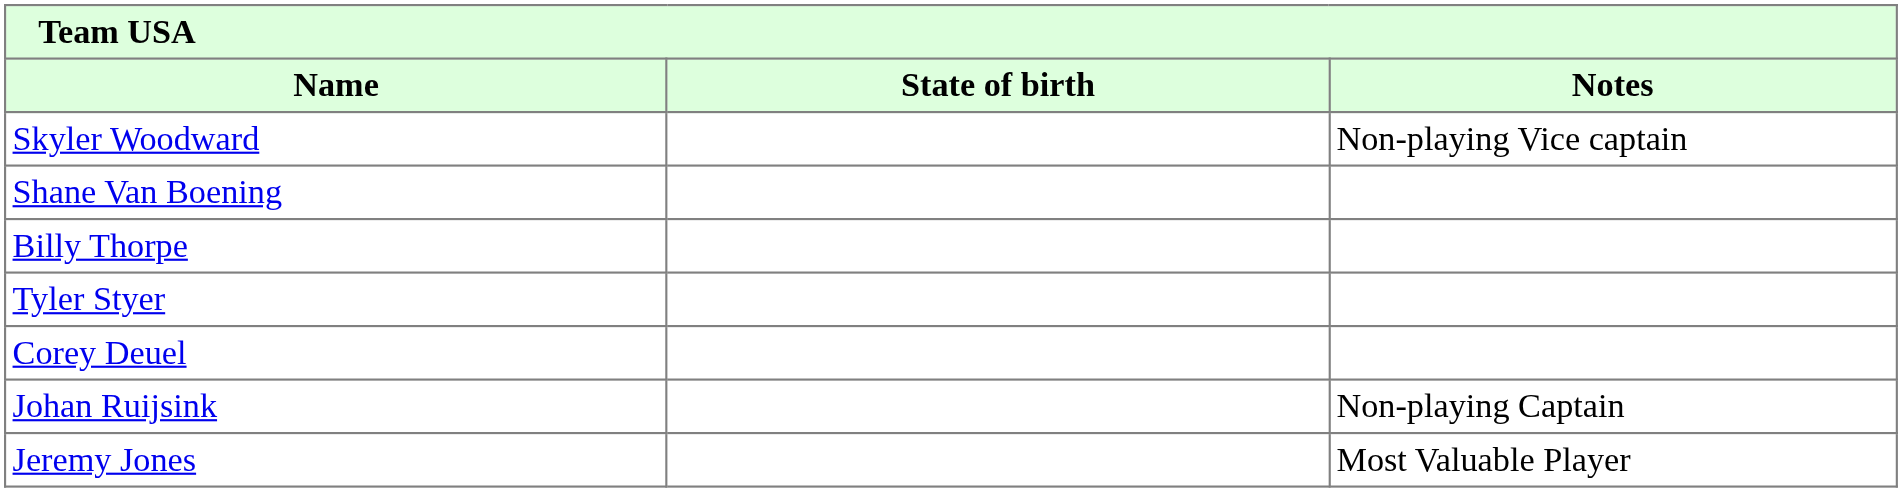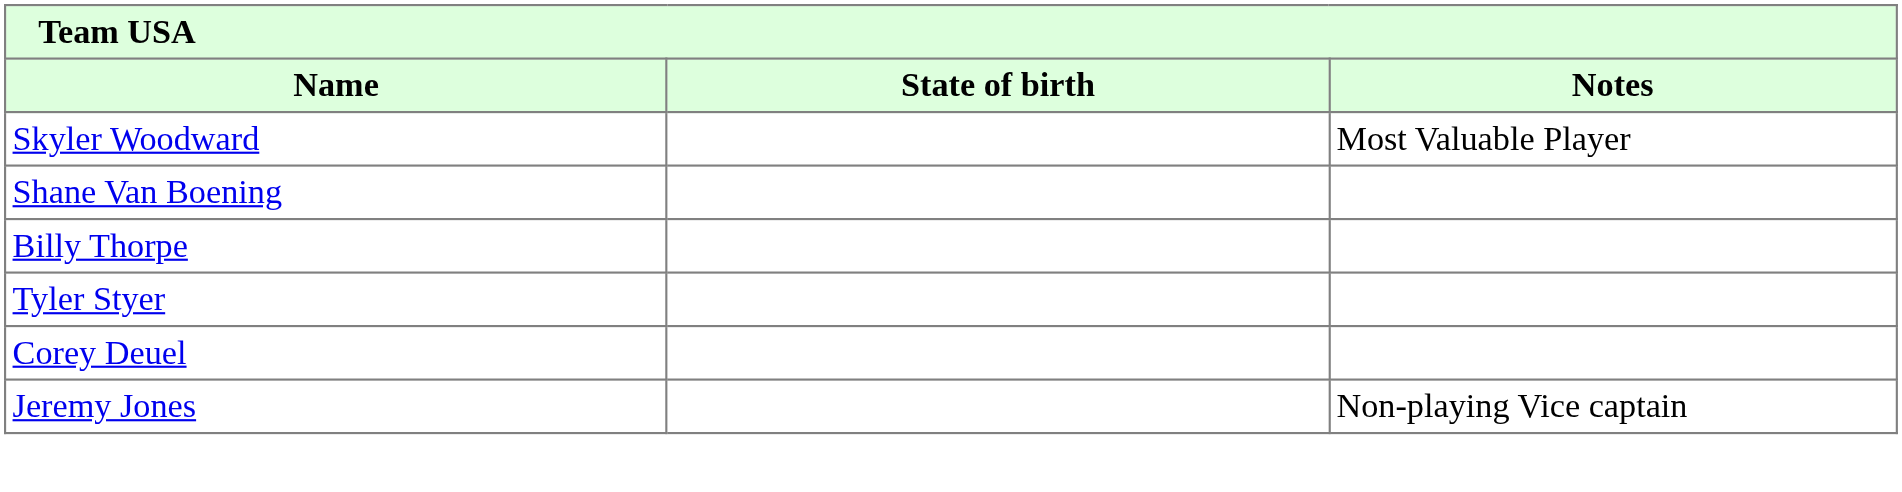 <table border="1" cellpadding="3" width="70%" style="border-collapse: collapse;">
 <tr bgcolor="#ddffdd">
 <td colspan=3>   <strong>Team USA</strong></td>
 </tr>
 <tr bgcolor="#ddffdd">
 <th width=35%>Name</th>
 <th width=35%>State of birth</th>
 <th width=30%>Notes</th>
 </tr>
 <tr>
 <td><a href='#'>Skyler Woodward</a></td>
 <td></td>
-<td>Non-playing Vice captain</td>
+<td>Most Valuable Player</td>
 </tr>
 <tr>
 <td><a href='#'>Shane Van Boening</a></td>
 <td></td>
 <td></td>
 </tr>
 <tr>
 <td><a href='#'>Billy Thorpe</a></td>
 <td></td>
 <td></td>
 </tr>
 <tr>
 <td><a href='#'>Tyler Styer</a></td>
 <td></td>
 <td></td>
 </tr>
 <tr>
 <td><a href='#'>Corey Deuel</a></td>
 <td></td>
 <td></td>
 </tr>
 <tr>
-<td><a href='#'>Johan Ruijsink</a></td>
-<td></td>
-<td>Non-playing Captain</td>
-</tr>
-<tr>
 <td><a href='#'>Jeremy Jones</a></td>
 <td></td>
-<td>Most Valuable Player</td>
+<td>Non-playing Vice captain</td>
 </tr>
 </table>
